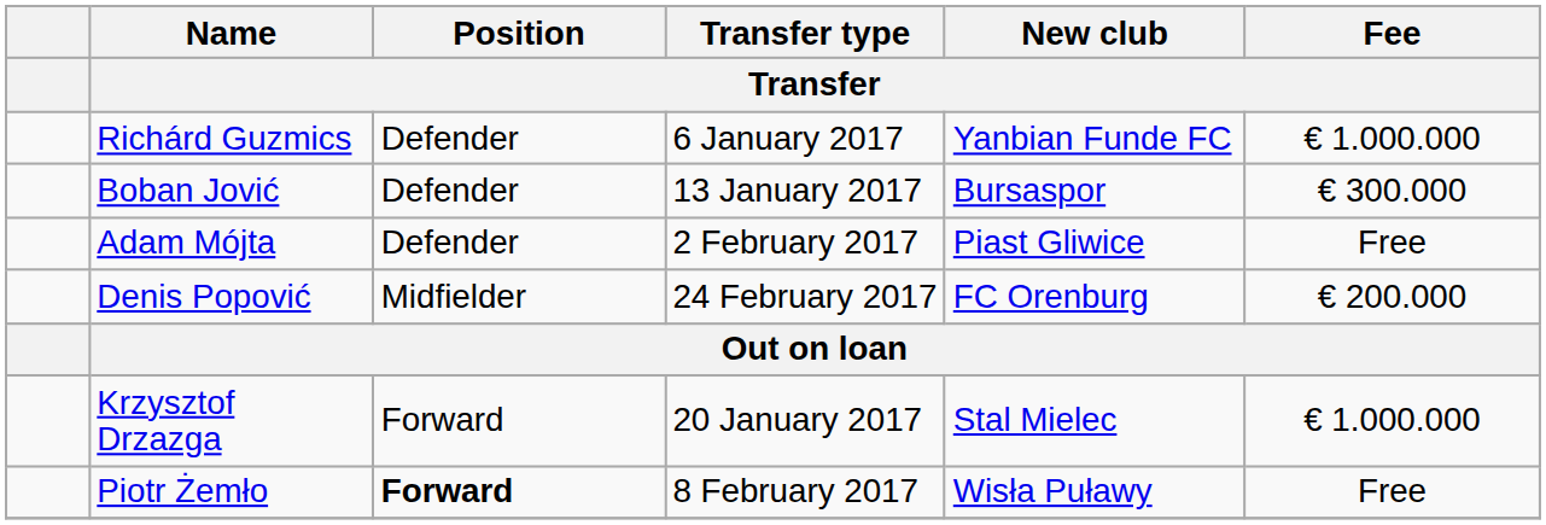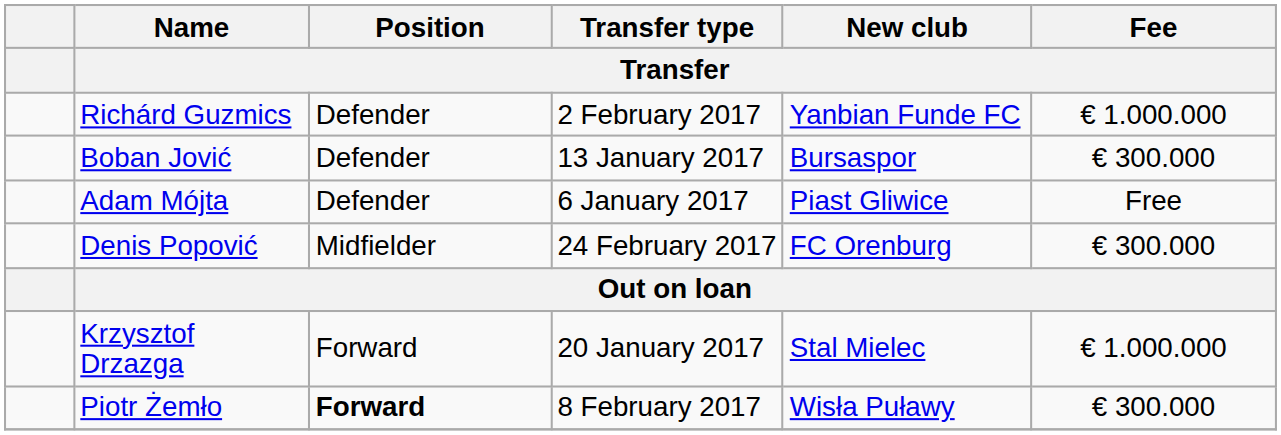 <table class="wikitable" style="width:100%; font-size:85%;">
 <tr>
 <th width="2%"></th>
 <th width="5%">Name</th>
 <th width="5%">Position</th>
 <th width="5%">Transfer type</th>
 <th width="5%">New club</th>
 <th width="5%">Fee</th>
 </tr>
 <tr>
 <th></th>
 <th colspan="5" align="center">Transfer</th>
 </tr>
 <tr>
 <td align=center></td>
 <td align=left> <a href='#'>Richárd Guzmics</a></td>
 <td align=left>Defender</td>
-<td align=left>6 January 2017</td>
+<td align=left>2 February 2017</td>
 <td align=left> <a href='#'>Yanbian Funde FC</a></td>
 <td align=center>€ 1.000.000</td>
 </tr>
 <tr>
 <td align=center></td>
 <td align=left> <a href='#'>Boban Jović</a></td>
 <td align=left>Defender</td>
 <td align=left>13 January 2017</td>
 <td align=left> <a href='#'>Bursaspor</a></td>
 <td align=center>€ 300.000</td>
 </tr>
 <tr>
 <td align=center></td>
 <td align=left> <a href='#'>Adam Mójta</a></td>
 <td align=left>Defender</td>
-<td align=left>2 February 2017</td>
+<td align=left>6 January 2017</td>
 <td align=left> <a href='#'>Piast Gliwice</a></td>
 <td align=center>Free</td>
 </tr>
 <tr>
 <td align=center></td>
 <td align=left> <a href='#'>Denis Popović</a></td>
 <td align=left>Midfielder</td>
 <td align=left>24 February 2017</td>
 <td align=left> <a href='#'>FC Orenburg</a></td>
-<td align=center>€ 200.000</td>
+<td align=center>€ 300.000</td>
 </tr>
 <tr>
 <th></th>
 <th colspan="5" align="center">Out on loan</th>
 </tr>
 <tr>
 <td align=center></td>
 <td align=left> <a href='#'>Krzysztof Drzazga</a></td>
 <td align=left>Forward</td>
 <td align=left>20 January 2017</td>
 <td align=left> <a href='#'>Stal Mielec</a></td>
 <td align=center>€ 1.000.000</td>
 </tr>
 <tr>
 <td align=center></td>
 <td align=left> <a href='#'>Piotr Żemło</a></td>
 <td align=left><strong>Forward</strong></td>
 <td align=left>8 February 2017</td>
 <td align=left> <a href='#'>Wisła Puławy</a></td>
-<td align=center>Free</td>
+<td align=center>€ 300.000</td>
 </tr>
 <tr>
 </tr>
 </table>
